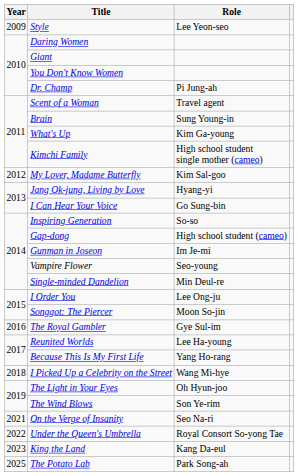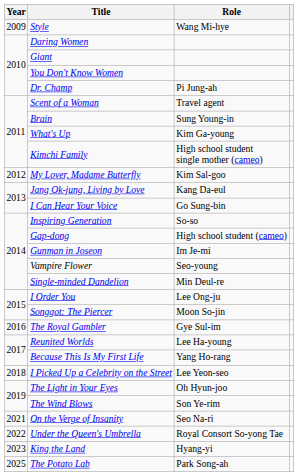 <table class="wikitable">
 <tr>
 <th>Year</th>
 <th>Title</th>
 <th>Role</th>
 <th scope="col" class="unsortable"></th>
 </tr>
 <tr>
 <td>2009</td>
 <td><em><a href='#'>Style</a></em></td>
-<td>Lee Yeon-seo</td>
+<td>Wang Mi-hye</td>
 <td></td>
 </tr>
 <tr>
 <td rowspan=4>2010</td>
 <td><em><a href='#'>Daring Women</a></em></td>
 <td></td>
 <td></td>
 </tr>
 <tr>
 <td><em><a href='#'>Giant</a></em></td>
 <td></td>
 <td></td>
 </tr>
 <tr>
 <td><em><a href='#'>You Don't Know Women</a></em></td>
 <td></td>
 <td></td>
 </tr>
 <tr>
 <td><em><a href='#'>Dr. Champ</a></em></td>
 <td>Pi Jung-ah</td>
 <td></td>
 </tr>
 <tr>
 <td rowspan=4>2011</td>
 <td><em><a href='#'>Scent of a Woman</a></em></td>
 <td>Travel agent</td>
 <td></td>
 </tr>
 <tr>
 <td><em><a href='#'>Brain</a></em></td>
 <td>Sung Young-in</td>
 <td></td>
 </tr>
 <tr>
 <td><em><a href='#'>What's Up</a></em></td>
 <td>Kim Ga-young</td>
 <td></td>
 </tr>
 <tr>
 <td><em><a href='#'>Kimchi Family</a></em></td>
 <td>High school student <br> single mother (<a href='#'>cameo</a>)</td>
 <td></td>
 </tr>
 <tr>
 <td>2012</td>
 <td><em><a href='#'>My Lover, Madame Butterfly</a></em></td>
 <td>Kim Sal-goo</td>
 <td></td>
 </tr>
 <tr>
 <td rowspan=2>2013</td>
 <td><em><a href='#'>Jang Ok-jung, Living by Love</a></em></td>
-<td>Hyang-yi</td>
+<td>Kang Da-eul</td>
 <td></td>
 </tr>
 <tr>
 <td><em><a href='#'>I Can Hear Your Voice</a></em></td>
 <td>Go Sung-bin</td>
 <td></td>
 </tr>
 <tr>
 <td rowspan=5>2014</td>
 <td><em><a href='#'>Inspiring Generation</a></em></td>
 <td>So-so</td>
 <td></td>
 </tr>
 <tr>
 <td><em><a href='#'>Gap-dong</a></em></td>
 <td>High school student (<a href='#'>cameo</a>)</td>
 <td></td>
 </tr>
 <tr>
 <td><em><a href='#'>Gunman in Joseon</a></em></td>
 <td>Im Je-mi</td>
 <td></td>
 </tr>
 <tr>
 <td><em>Vampire Flower</em></td>
 <td>Seo-young</td>
 <td></td>
 </tr>
 <tr>
 <td><em><a href='#'>Single-minded Dandelion</a></em></td>
 <td>Min Deul-re</td>
 <td></td>
 </tr>
 <tr>
 <td rowspan="2">2015</td>
 <td><em><a href='#'>I Order You</a></em></td>
 <td>Lee Ong-ju</td>
 <td></td>
 </tr>
 <tr>
 <td><em><a href='#'>Songgot: The Piercer</a></em></td>
 <td>Moon So-jin</td>
 <td></td>
 </tr>
 <tr>
 <td>2016</td>
 <td><em><a href='#'>The Royal Gambler</a></em></td>
 <td>Gye Sul-im</td>
 <td></td>
 </tr>
 <tr>
 <td rowspan=2>2017</td>
 <td><em><a href='#'>Reunited Worlds</a></em></td>
 <td>Lee Ha-young</td>
 <td></td>
 </tr>
 <tr>
 <td><em><a href='#'>Because This Is My First Life</a></em></td>
 <td>Yang Ho-rang</td>
 <td></td>
 </tr>
 <tr>
 <td>2018</td>
 <td><em><a href='#'>I Picked Up a Celebrity on the Street</a></em></td>
-<td>Wang Mi-hye</td>
+<td>Lee Yeon-seo</td>
 <td></td>
 </tr>
 <tr>
 <td rowspan=2>2019</td>
 <td><em><a href='#'>The Light in Your Eyes</a></em></td>
 <td>Oh Hyun-joo</td>
 <td></td>
 </tr>
 <tr>
 <td><em><a href='#'>The Wind Blows</a></em></td>
 <td>Son Ye-rim</td>
 <td></td>
 </tr>
 <tr>
 <td>2021</td>
 <td><em><a href='#'>On the Verge of Insanity</a></em></td>
 <td>Seo Na-ri</td>
 <td></td>
 </tr>
 <tr>
 <td>2022</td>
 <td><em><a href='#'>Under the Queen's Umbrella</a></em></td>
 <td>Royal Consort So-yong Tae</td>
 <td></td>
 </tr>
 <tr>
 <td>2023</td>
 <td><em><a href='#'>King the Land</a></em></td>
-<td>Kang Da-eul</td>
+<td>Hyang-yi</td>
 <td></td>
 </tr>
 <tr>
 <td>2025</td>
 <td><em><a href='#'>The Potato Lab</a></em></td>
 <td>Park Song-ah</td>
 <td></td>
 </tr>
 </table>
